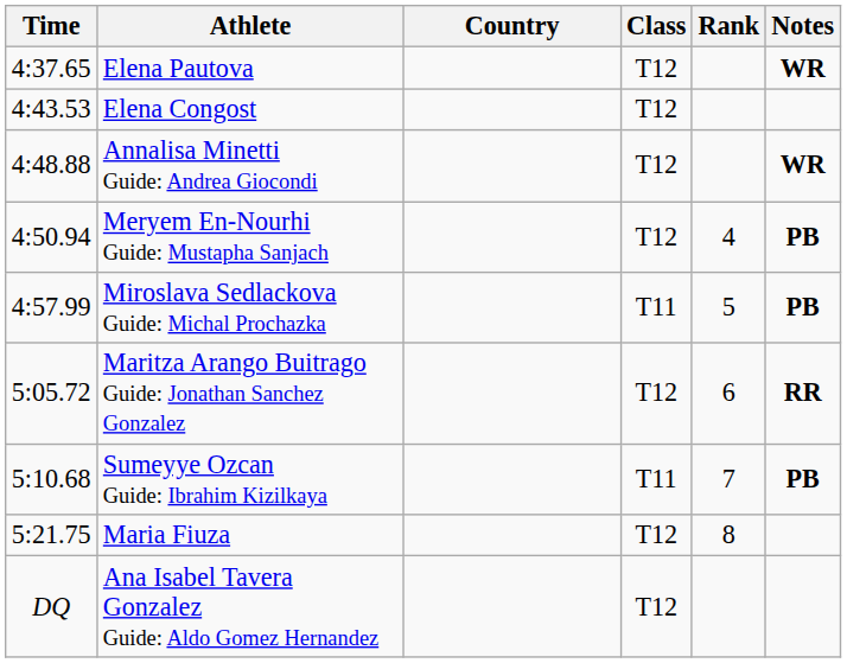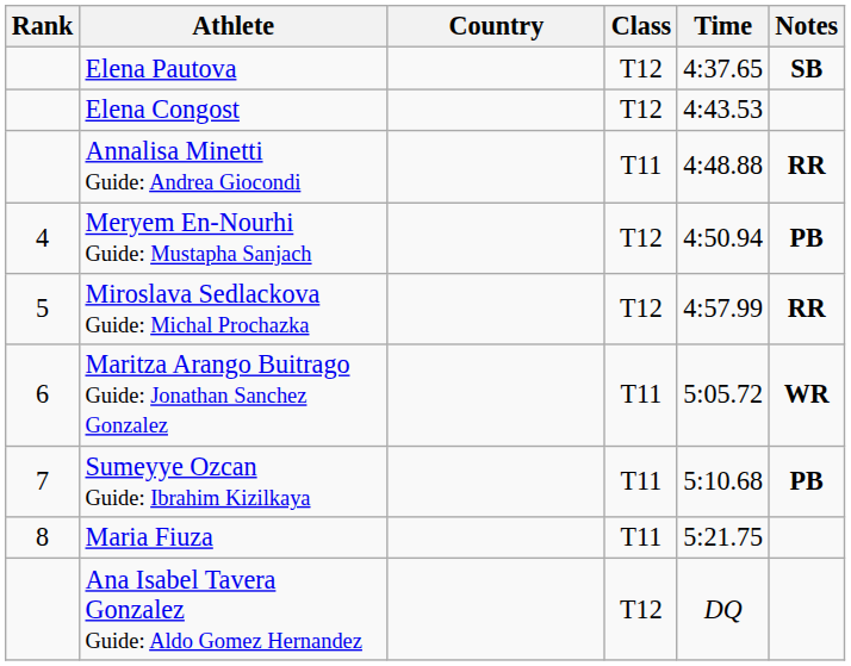 <table class="wikitable sortable" style="text-align:center">
 <tr>
-<th>Time</th>
+<th>Rank</th>
 <th style="width:180px">Athlete</th>
 <th style="width:125px">Country</th>
 <th>Class</th>
-<th>Rank</th>
+<th>Time</th>
 <th>Notes</th>
 </tr>
 <tr>
-<td>4:37.65</td>
+<td></td>
 <td style="text-align:left;"><a href='#'>Elena Pautova</a></td>
 <td style="text-align:left;"></td>
 <td>T12</td>
+<td>4:37.65</td>
+<td><strong>SB</strong></td>
+</tr>
+<tr>
 <td></td>
+<td style="text-align:left;"><a href='#'>Elena Congost</a></td>
+<td style="text-align:left;"></td>
+<td>T12</td>
+<td>4:43.53</td>
+<td></td>
+</tr>
+<tr>
+<td></td>
+<td style="text-align:left;"><a href='#'>Annalisa Minetti</a><br><small>Guide: <a href='#'>Andrea Giocondi</a></small></td>
+<td style="text-align:left;"></td>
+<td>T11</td>
+<td>4:48.88</td>
+<td><strong>RR</strong></td>
+</tr>
+<tr>
+<td>4</td>
+<td style="text-align:left;"><a href='#'>Meryem En-Nourhi</a><br><small>Guide: <a href='#'>Mustapha Sanjach</a></small></td>
+<td style="text-align:left;"></td>
+<td>T12</td>
+<td>4:50.94</td>
+<td><strong>PB</strong></td>
+</tr>
+<tr>
+<td>5</td>
+<td style="text-align:left;"><a href='#'>Miroslava Sedlackova</a><br><small>Guide: <a href='#'>Michal Prochazka</a></small></td>
+<td style="text-align:left;"></td>
+<td>T12</td>
+<td>4:57.99</td>
+<td><strong>RR</strong></td>
+</tr>
+<tr>
+<td>6</td>
+<td style="text-align:left;"><a href='#'>Maritza Arango Buitrago</a><br><small>Guide: <a href='#'>Jonathan Sanchez Gonzalez</a></small></td>
+<td style="text-align:left;"></td>
+<td>T11</td>
+<td>5:05.72</td>
 <td><strong>WR</strong></td>
 </tr>
 <tr>
-<td>4:43.53</td>
-<td style="text-align:left;"><a href='#'>Elena Congost</a></td>
+<td>7</td>
+<td style="text-align:left;"><a href='#'>Sumeyye Ozcan</a><br><small>Guide: <a href='#'>Ibrahim Kizilkaya</a></small></td>
 <td style="text-align:left;"></td>
-<td>T12</td>
-<td></td>
+<td>T11</td>
+<td>5:10.68</td>
+<td><strong>PB</strong></td>
+</tr>
+<tr>
+<td>8</td>
+<td style="text-align:left;"><a href='#'>Maria Fiuza</a></td>
+<td style="text-align:left;"></td>
+<td>T11</td>
+<td>5:21.75</td>
 <td></td>
 </tr>
 <tr>
-<td>4:48.88</td>
-<td style="text-align:left;"><a href='#'>Annalisa Minetti</a><br><small>Guide: <a href='#'>Andrea Giocondi</a></small></td>
-<td style="text-align:left;"></td>
-<td>T12</td>
 <td></td>
-<td><strong>WR</strong></td>
-</tr>
-<tr>
-<td>4:50.94</td>
-<td style="text-align:left;"><a href='#'>Meryem En-Nourhi</a><br><small>Guide: <a href='#'>Mustapha Sanjach</a></small></td>
-<td style="text-align:left;"></td>
-<td>T12</td>
-<td>4</td>
-<td><strong>PB</strong></td>
-</tr>
-<tr>
-<td>4:57.99</td>
-<td style="text-align:left;"><a href='#'>Miroslava Sedlackova</a><br><small>Guide: <a href='#'>Michal Prochazka</a></small></td>
-<td style="text-align:left;"></td>
-<td>T11</td>
-<td>5</td>
-<td><strong>PB</strong></td>
-</tr>
-<tr>
-<td>5:05.72</td>
-<td style="text-align:left;"><a href='#'>Maritza Arango Buitrago</a><br><small>Guide: <a href='#'>Jonathan Sanchez Gonzalez</a></small></td>
-<td style="text-align:left;"></td>
-<td>T12</td>
-<td>6</td>
-<td><strong>RR</strong></td>
-</tr>
-<tr>
-<td>5:10.68</td>
-<td style="text-align:left;"><a href='#'>Sumeyye Ozcan</a><br><small>Guide: <a href='#'>Ibrahim Kizilkaya</a></small></td>
-<td style="text-align:left;"></td>
-<td>T11</td>
-<td>7</td>
-<td><strong>PB</strong></td>
-</tr>
-<tr>
-<td>5:21.75</td>
-<td style="text-align:left;"><a href='#'>Maria Fiuza</a></td>
-<td style="text-align:left;"></td>
-<td>T12</td>
-<td>8</td>
-<td></td>
-</tr>
-<tr>
-<td><em>DQ</em></td>
 <td style="text-align:left;"><a href='#'>Ana Isabel Tavera Gonzalez</a><br><small>Guide: <a href='#'>Aldo Gomez Hernandez</a></small></td>
 <td style="text-align:left;"></td>
 <td>T12</td>
-<td></td>
+<td><em>DQ</em></td>
 <td></td>
 </tr>
 </table>
